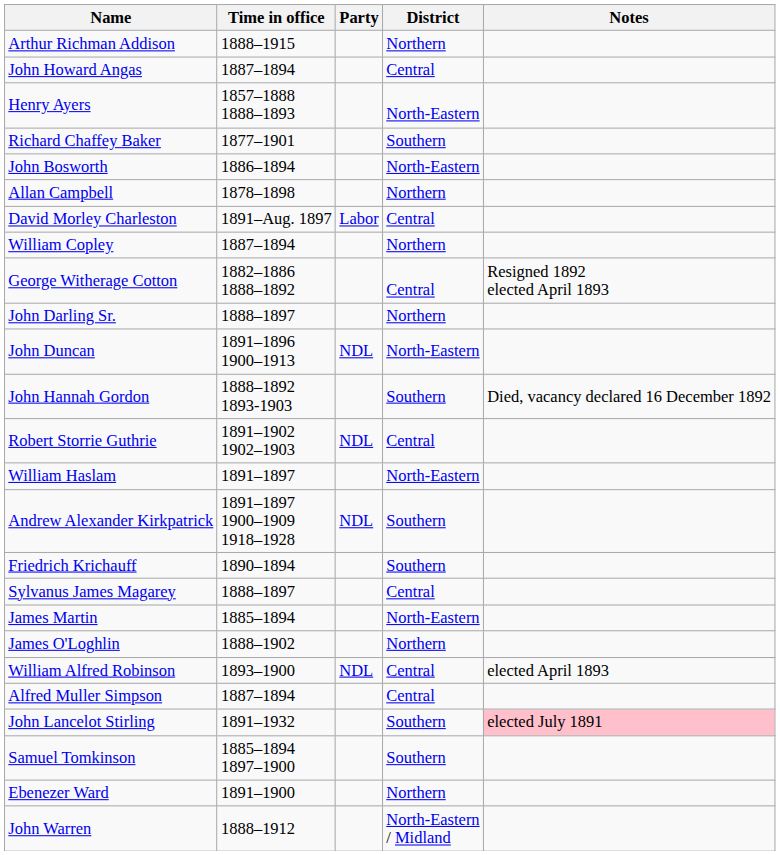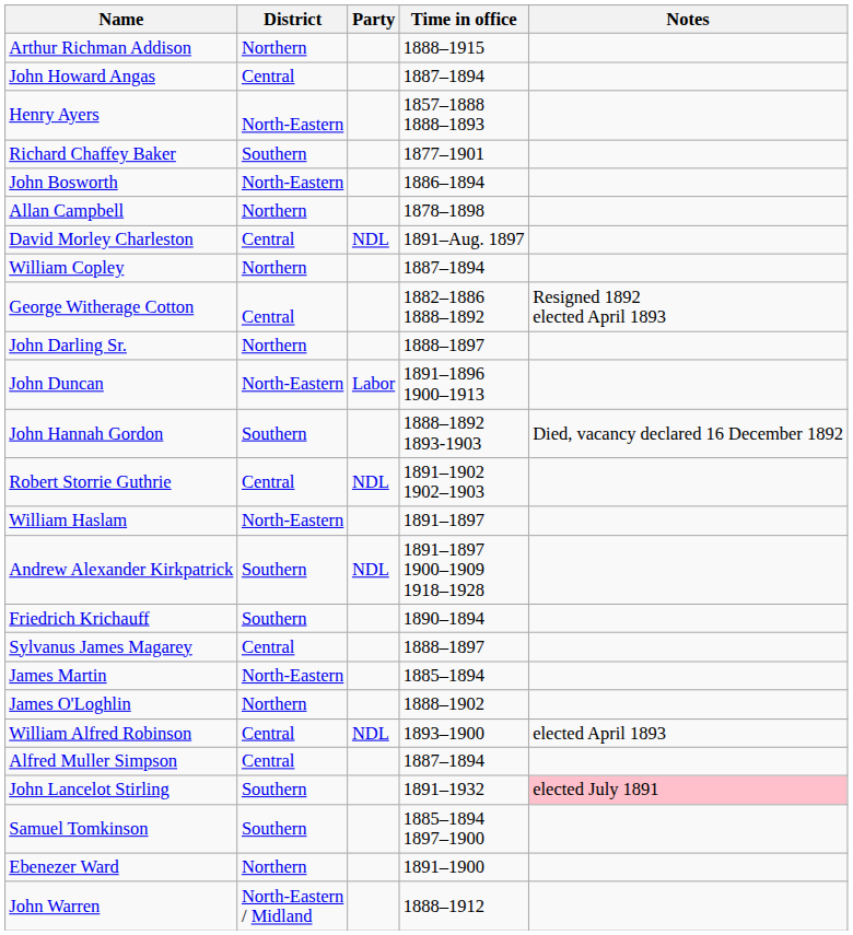 <table class="wikitable sortable">
 <tr>
 <th>Name</th>
+<th>District</th>
+<th>Party</th>
 <th>Time in office</th>
-<th>Party</th>
-<th>District</th>
 <th>Notes</th>
 </tr>
 <tr>
 <td><a href='#'>Arthur Richman Addison</a></td>
+<td><a href='#'>Northern</a></td>
+<td></td>
 <td>1888–1915</td>
-<td></td>
-<td><a href='#'>Northern</a></td>
 <td></td>
 </tr>
 <tr>
 <td><a href='#'>John Howard Angas</a></td>
+<td><a href='#'>Central</a></td>
+<td></td>
 <td>1887–1894</td>
-<td></td>
-<td><a href='#'>Central</a></td>
 <td></td>
 </tr>
 <tr>
 <td><a href='#'>Henry Ayers</a></td>
+<td><br><a href='#'>North-Eastern</a></td>
+<td></td>
 <td>1857–1888<br>1888–1893</td>
-<td></td>
-<td><br><a href='#'>North-Eastern</a></td>
 <td></td>
 </tr>
 <tr>
 <td><a href='#'>Richard Chaffey Baker</a></td>
+<td><a href='#'>Southern</a></td>
+<td></td>
 <td>1877–1901</td>
-<td></td>
-<td><a href='#'>Southern</a></td>
 <td></td>
 </tr>
 <tr>
 <td><a href='#'>John Bosworth</a></td>
+<td><a href='#'>North-Eastern</a></td>
+<td></td>
 <td>1886–1894</td>
-<td></td>
-<td><a href='#'>North-Eastern</a></td>
 <td></td>
 </tr>
 <tr>
 <td><a href='#'>Allan Campbell</a></td>
+<td><a href='#'>Northern</a></td>
+<td></td>
 <td>1878–1898</td>
-<td></td>
-<td><a href='#'>Northern</a></td>
 <td></td>
 </tr>
 <tr>
 <td><a href='#'>David Morley Charleston</a></td>
+<td><a href='#'>Central</a></td>
+<td><a href='#'>NDL</a></td>
 <td>1891–Aug. 1897</td>
-<td><a href='#'>Labor</a></td>
-<td><a href='#'>Central</a></td>
 <td></td>
 </tr>
 <tr>
 <td><a href='#'>William Copley</a></td>
+<td><a href='#'>Northern</a></td>
+<td></td>
 <td>1887–1894</td>
-<td></td>
-<td><a href='#'>Northern</a></td>
 <td></td>
 </tr>
 <tr>
 <td><a href='#'>George Witherage Cotton</a></td>
+<td><br><a href='#'>Central</a></td>
+<td></td>
 <td>1882–1886<br>1888–1892</td>
-<td></td>
-<td><br><a href='#'>Central</a></td>
 <td>Resigned 1892<br>elected April 1893</td>
 </tr>
 <tr>
 <td><a href='#'>John Darling Sr.</a></td>
+<td><a href='#'>Northern</a></td>
+<td></td>
 <td>1888–1897</td>
-<td></td>
-<td><a href='#'>Northern</a></td>
 <td></td>
 </tr>
 <tr>
 <td><a href='#'>John Duncan</a></td>
+<td><a href='#'>North-Eastern</a></td>
+<td><a href='#'>Labor</a></td>
 <td>1891–1896<br>1900–1913</td>
-<td><a href='#'>NDL</a></td>
-<td><a href='#'>North-Eastern</a></td>
 <td></td>
 </tr>
 <tr>
 <td><a href='#'>John Hannah Gordon</a></td>
+<td><a href='#'>Southern</a></td>
+<td></td>
 <td>1888–1892<br>1893-1903</td>
-<td></td>
-<td><a href='#'>Southern</a></td>
 <td>Died, vacancy declared 16 December 1892</td>
 </tr>
 <tr>
 <td><a href='#'>Robert Storrie Guthrie</a></td>
+<td><a href='#'>Central</a></td>
+<td><a href='#'>NDL</a></td>
 <td>1891–1902<br>1902–1903</td>
-<td><a href='#'>NDL</a></td>
-<td><a href='#'>Central</a></td>
 <td></td>
 </tr>
 <tr>
 <td><a href='#'>William Haslam</a></td>
+<td><a href='#'>North-Eastern</a></td>
+<td></td>
 <td>1891–1897</td>
-<td></td>
-<td><a href='#'>North-Eastern</a></td>
 <td></td>
 </tr>
 <tr>
 <td><a href='#'>Andrew Alexander Kirkpatrick</a></td>
+<td><a href='#'>Southern</a></td>
+<td><a href='#'>NDL</a></td>
 <td>1891–1897<br>1900–1909<br>1918–1928</td>
-<td><a href='#'>NDL</a></td>
-<td><a href='#'>Southern</a></td>
 <td></td>
 </tr>
 <tr>
 <td><a href='#'>Friedrich Krichauff</a></td>
+<td><a href='#'>Southern</a></td>
+<td></td>
 <td>1890–1894</td>
-<td></td>
-<td><a href='#'>Southern</a></td>
 <td></td>
 </tr>
 <tr>
 <td><a href='#'>Sylvanus James Magarey</a></td>
+<td><a href='#'>Central</a></td>
+<td></td>
 <td>1888–1897</td>
-<td></td>
-<td><a href='#'>Central</a></td>
 <td></td>
 </tr>
 <tr>
 <td><a href='#'>James Martin</a></td>
+<td><a href='#'>North-Eastern</a></td>
+<td></td>
 <td>1885–1894</td>
-<td></td>
-<td><a href='#'>North-Eastern</a></td>
 <td></td>
 </tr>
 <tr>
 <td><a href='#'>James O'Loghlin</a></td>
+<td><a href='#'>Northern</a></td>
+<td></td>
 <td>1888–1902</td>
-<td></td>
-<td><a href='#'>Northern</a></td>
 <td></td>
 </tr>
 <tr>
 <td><a href='#'>William Alfred Robinson</a></td>
+<td><a href='#'>Central</a></td>
+<td><a href='#'>NDL</a></td>
 <td>1893–1900</td>
-<td><a href='#'>NDL</a></td>
-<td><a href='#'>Central</a></td>
 <td>elected April 1893</td>
 </tr>
 <tr>
 <td><a href='#'>Alfred Muller Simpson</a></td>
+<td><a href='#'>Central</a></td>
+<td></td>
 <td>1887–1894</td>
-<td></td>
-<td><a href='#'>Central</a></td>
 <td></td>
 </tr>
 <tr>
 <td><a href='#'>John Lancelot Stirling</a></td>
+<td><a href='#'>Southern</a></td>
+<td></td>
 <td>1891–1932</td>
-<td></td>
-<td><a href='#'>Southern</a></td>
 <td style="background: pink;">elected July 1891</td>
 </tr>
 <tr>
 <td><a href='#'>Samuel Tomkinson</a></td>
+<td><a href='#'>Southern</a></td>
+<td></td>
 <td>1885–1894<br>1897–1900</td>
-<td></td>
-<td><a href='#'>Southern</a></td>
 <td></td>
 </tr>
 <tr>
 <td><a href='#'>Ebenezer Ward</a></td>
+<td><a href='#'>Northern</a></td>
+<td></td>
 <td>1891–1900</td>
-<td></td>
-<td><a href='#'>Northern</a></td>
 <td></td>
 </tr>
 <tr>
 <td><a href='#'>John Warren</a></td>
+<td><a href='#'>North-Eastern</a><br>/ <a href='#'>Midland</a></td>
+<td></td>
 <td>1888–1912</td>
-<td></td>
-<td><a href='#'>North-Eastern</a><br>/ <a href='#'>Midland</a></td>
 <td></td>
 </tr>
 </table>
